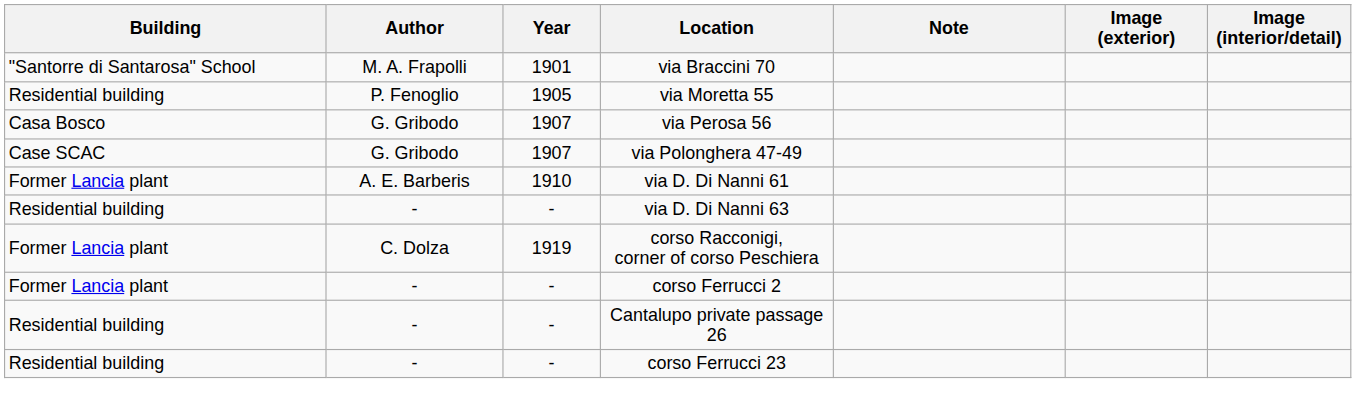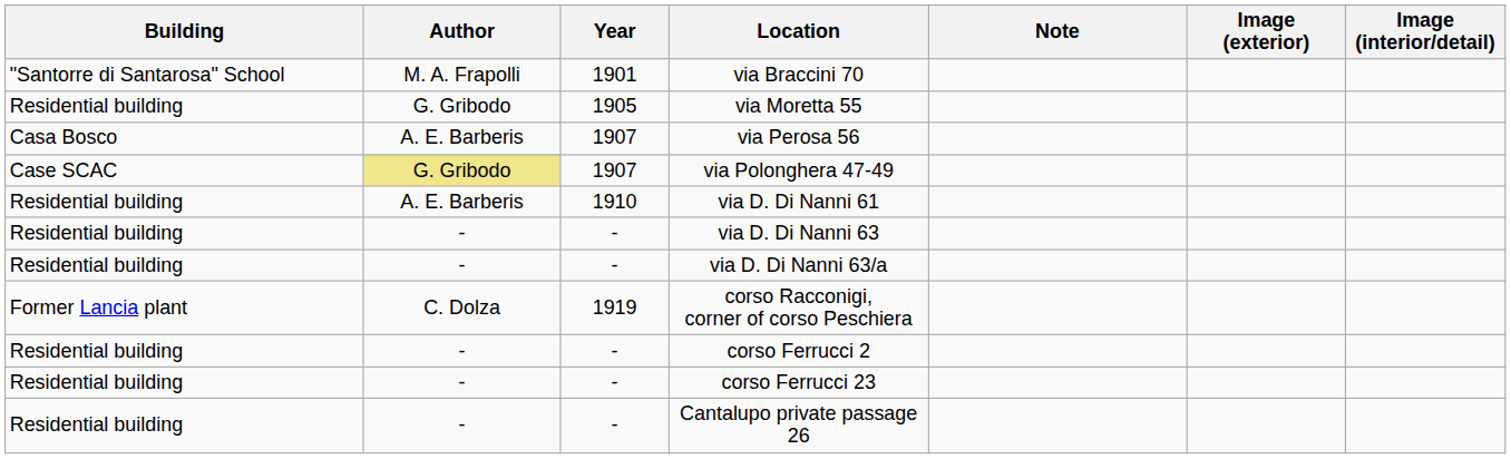 <table class="wikitable sortable" style="text-align:center">
 <tr>
 <th style="width:280px">Building</th>
 <th style="width:150px">Author</th>
 <th style="width:80px">Year</th>
 <th style="width:200px">Location</th>
 <th style="width:200px">Note</th>
 <th style="width:120px">Image (exterior)</th>
 <th style="width:120px">Image (interior/detail)</th>
 </tr>
 <tr>
 <td align=left>"Santorre di Santarosa" School</td>
 <td>M. A. Frapolli</td>
 <td>1901</td>
 <td>via Braccini 70</td>
 <td></td>
 <td></td>
 <td></td>
 </tr>
 <tr>
 <td align=left>Residential building</td>
-<td>P. Fenoglio</td>
+<td>G. Gribodo</td>
 <td>1905</td>
 <td>via Moretta 55</td>
 <td></td>
 <td></td>
 <td></td>
 </tr>
 <tr>
 <td align=left>Casa Bosco</td>
-<td>G. Gribodo</td>
+<td>A. E. Barberis</td>
 <td>1907</td>
 <td>via Perosa 56</td>
 <td></td>
 <td></td>
 <td></td>
 </tr>
 <tr>
 <td align=left>Case SCAC</td>
-<td>G. Gribodo</td>
+<td style="background: khaki;">G. Gribodo</td>
 <td>1907</td>
 <td>via Polonghera 47-49</td>
 <td></td>
 <td></td>
 <td></td>
 </tr>
 <tr>
-<td align=left>Former <a href='#'>Lancia</a> plant</td>
+<td align=left>Residential building</td>
 <td>A. E. Barberis</td>
 <td>1910</td>
 <td>via D. Di Nanni 61</td>
 <td></td>
 <td></td>
 <td></td>
 </tr>
 <tr>
 <td align=left>Residential building</td>
 <td>-</td>
 <td>-</td>
 <td>via D. Di Nanni 63</td>
 <td></td>
 <td></td>
 <td></td>
 </tr>
 <tr>
+<td align=left>Residential building</td>
+<td>-</td>
+<td>-</td>
+<td>via D. Di Nanni 63/a</td>
+<td></td>
+<td></td>
+<td></td>
+</tr>
+<tr>
 <td align=left>Former <a href='#'>Lancia</a> plant</td>
 <td>C. Dolza</td>
 <td>1919</td>
 <td>corso Racconigi,<br>corner of corso Peschiera</td>
 <td></td>
 <td></td>
 <td></td>
 </tr>
 <tr>
-<td align=left>Former <a href='#'>Lancia</a> plant</td>
+<td align=left>Residential building</td>
 <td>-</td>
 <td>-</td>
 <td>corso Ferrucci 2</td>
+<td></td>
+<td></td>
+<td></td>
+</tr>
+<tr>
+<td align=left>Residential building</td>
+<td>-</td>
+<td>-</td>
+<td>corso Ferrucci 23</td>
 <td></td>
 <td></td>
 <td></td>
 </tr>
 <tr>
 <td align=left>Residential building</td>
 <td>-</td>
 <td>-</td>
 <td>Cantalupo private passage 26</td>
 <td></td>
 <td></td>
 <td></td>
 </tr>
-<tr>
-<td align=left>Residential building</td>
-<td>-</td>
-<td>-</td>
-<td>corso Ferrucci 23</td>
-<td></td>
-<td></td>
-<td></td>
-</tr>
 </table>
